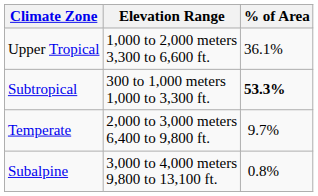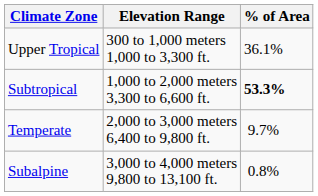 <table class="wikitable">
 <tr>
 <th><a href='#'>Climate Zone</a></th>
 <th>Elevation Range</th>
 <th>% of Area</th>
 </tr>
 <tr>
 <td>Upper <a href='#'>Tropical</a></td>
-<td>1,000 to 2,000 meters<br>3,300 to 6,600 ft.</td>
+<td>300 to 1,000 meters<br>1,000 to 3,300 ft.</td>
 <td>36.1%</td>
 </tr>
 <tr>
 <td><a href='#'>Subtropical</a></td>
-<td>300 to 1,000 meters<br>1,000 to 3,300 ft.</td>
+<td>1,000 to 2,000 meters<br>3,300 to 6,600 ft.</td>
 <td><strong>53.3%</strong></td>
 </tr>
 <tr>
 <td><a href='#'>Temperate</a></td>
 <td>2,000 to 3,000 meters<br>6,400 to 9,800 ft.</td>
 <td> 9.7%</td>
 </tr>
 <tr>
 <td><a href='#'>Subalpine</a></td>
 <td>3,000 to 4,000 meters<br>9,800 to 13,100 ft.</td>
 <td> 0.8%</td>
 </tr>
 </table>
